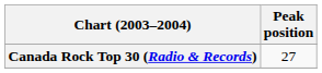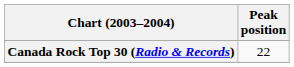 <table class="wikitable sortable plainrowheaders" style="text-align:center">
 <tr>
 <th>Chart (2003–2004)</th>
 <th>Peak<br>position</th>
 </tr>
 <tr>
 </tr>
 <tr>
 <th scope="row">Canada Rock Top 30 (<em><a href='#'>Radio & Records</a></em>)</th>
-<td>27</td>
+<td>22</td>
 </tr>
 <tr>
 </tr>
 <tr>
 </tr>
 <tr>
 </tr>
 </table>
